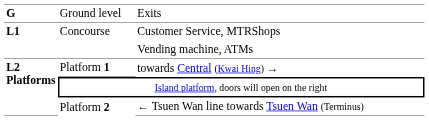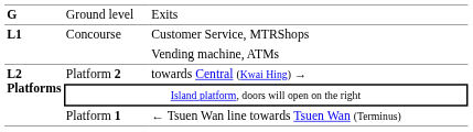 <table border=0 cellspacing=0 cellpadding=3>
 <tr>
 <td style="border-bottom:solid 1px gray;border-top:solid 1px gray;width:50px;vertical-align:top;"><strong>G</strong></td>
 <td style="border-top:solid 1px gray;border-bottom:solid 1px gray;width:100px;vertical-align:top;">Ground level</td>
 <td style="border-top:solid 1px gray;border-bottom:solid 1px gray;width:390px;vertical-align:top;">Exits</td>
 </tr>
 <tr>
 <td style="border-bottom:solid 1px gray;vertical-align:top;" rowspan=2><strong>L1</strong></td>
 <td style="border-bottom:solid 1px gray;vertical-align:top;" rowspan=2>Concourse</td>
 <td>Customer Service, MTRShops</td>
 </tr>
 <tr>
 <td style="border-bottom:solid 1px gray;">Vending machine, ATMs</td>
 </tr>
 <tr>
 <td style="border-bottom:solid 1px gray;vertical-align:top;" rowspan=3><strong>L2<br>Platforms</strong></td>
-<td style="border-bottom:solid 1px gray;">Platform <span><strong>1</strong></span></td>
+<td>Platform <span><strong>2</strong></span></td>
 <td>  towards <a href='#'>Central</a> <small>(<a href='#'>Kwai Hing</a>)</small> →</td>
 </tr>
 <tr>
 <td style="border-top:solid 2px black;border-right:solid 2px black;border-left:solid 2px black;border-bottom:solid 2px black;text-align:center;" colspan=2><small><a href='#'>Island platform</a>, doors will open on the right</small></td>
 </tr>
 <tr>
-<td>Platform <span><strong>2</strong></span></td>
+<td style="border-bottom:solid 1px gray;">Platform <span><strong>1</strong></span></td>
 <td style="border-bottom:solid 1px gray;">←  Tsuen Wan line towards <a href='#'>Tsuen Wan</a> <small>(Terminus)</small></td>
 </tr>
 </table>
